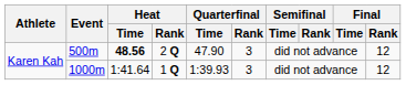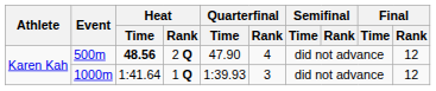 <table class="wikitable" style="font-size:90%">
 <tr>
 <th rowspan="2">Athlete</th>
 <th rowspan="2">Event</th>
 <th colspan="2">Heat</th>
 <th colspan="2">Quarterfinal</th>
 <th colspan="2">Semifinal</th>
 <th colspan="2">Final</th>
 </tr>
 <tr>
 <th>Time</th>
 <th>Rank</th>
 <th>Time</th>
 <th>Rank</th>
 <th>Time</th>
 <th>Rank</th>
 <th>Time</th>
 <th>Rank</th>
 </tr>
 <tr align="center">
 <td align="left" rowspan=2><a href='#'>Karen Kah</a></td>
 <td align="left"><a href='#'>500m</a></td>
 <td><strong>48.56</strong></td>
 <td>2 <strong>Q</strong></td>
 <td>47.90</td>
-<td>3</td>
+<td>4</td>
 <td colspan=3>did not advance</td>
 <td>12</td>
 </tr>
 <tr align="center">
 <td align="left"><a href='#'>1000m</a></td>
 <td>1:41.64</td>
 <td>1 <strong>Q</strong></td>
 <td>1:39.93</td>
 <td>3</td>
 <td colspan=3>did not advance</td>
 <td>12</td>
 </tr>
 </table>
